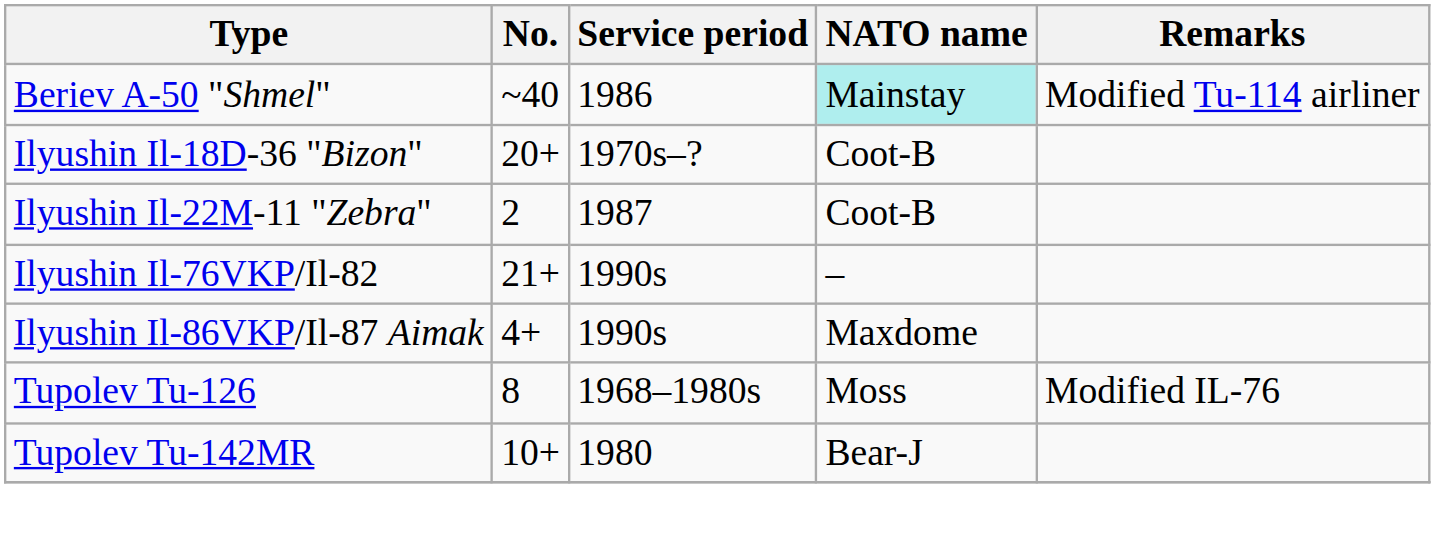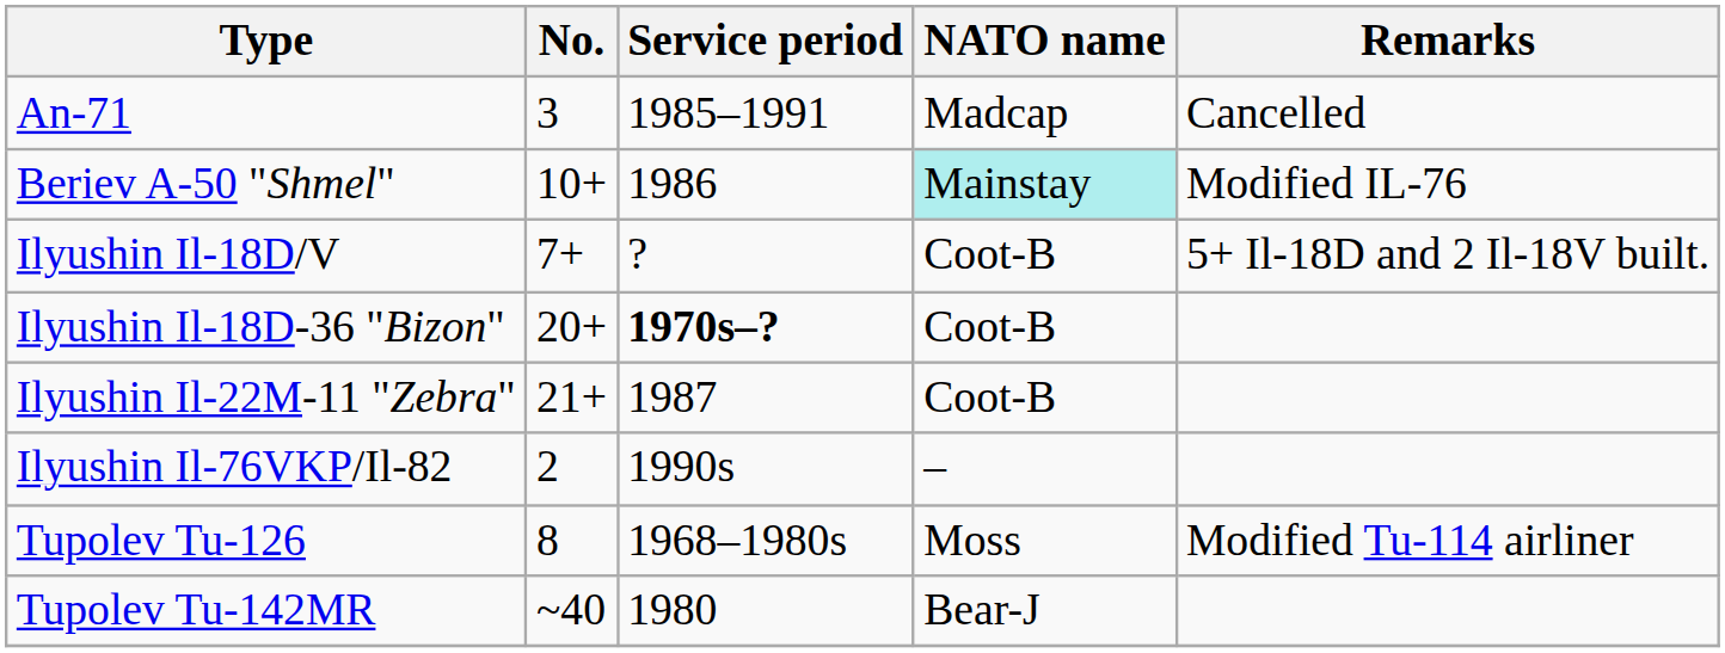 <table class="wikitable sortable">
 <tr>
 <th>Type</th>
 <th>No.</th>
 <th>Service period</th>
 <th>NATO name</th>
 <th>Remarks</th>
 </tr>
 <tr>
+<td><a href='#'>An-71</a></td>
+<td>3</td>
+<td>1985–1991</td>
+<td>Madcap</td>
+<td>Cancelled</td>
+</tr>
+<tr>
 <td><a href='#'>Beriev A-50</a> "<em>Shmel</em>"</td>
-<td>~40</td>
+<td>10+</td>
 <td>1986</td>
 <td style="background: paleturquoise;">Mainstay</td>
-<td>Modified <a href='#'>Tu-114</a> airliner</td>
+<td>Modified IL-76</td>
+</tr>
+<tr>
+<td><a href='#'>Ilyushin Il-18D</a>/V</td>
+<td>7+</td>
+<td>?</td>
+<td>Coot-B</td>
+<td>5+ Il-18D and 2 Il-18V built.</td>
 </tr>
 <tr>
 <td><a href='#'>Ilyushin Il-18D</a>-36 "<em>Bizon</em>"</td>
 <td>20+</td>
-<td>1970s–?</td>
+<td><strong>1970s–?</strong></td>
 <td>Coot-B</td>
 <td></td>
 </tr>
 <tr>
 <td><a href='#'>Ilyushin Il-22M</a>-11 "<em>Zebra</em>"</td>
-<td>2</td>
+<td>21+</td>
 <td>1987</td>
 <td>Coot-B</td>
 <td></td>
 </tr>
 <tr>
 <td><a href='#'>Ilyushin Il-76VKP</a>/Il-82</td>
-<td>21+</td>
+<td>2</td>
 <td>1990s</td>
 <td>–</td>
-<td></td>
-</tr>
-<tr>
-<td><a href='#'>Ilyushin Il-86VKP</a>/Il-87 <em>Aimak</em></td>
-<td>4+</td>
-<td>1990s</td>
-<td>Maxdome</td>
 <td></td>
 </tr>
 <tr>
 <td><a href='#'>Tupolev Tu-126</a></td>
 <td>8</td>
 <td>1968–1980s</td>
 <td>Moss</td>
-<td>Modified IL-76</td>
+<td>Modified <a href='#'>Tu-114</a> airliner</td>
 </tr>
 <tr>
 <td><a href='#'>Tupolev Tu-142MR</a></td>
-<td>10+</td>
+<td>~40</td>
 <td>1980</td>
 <td>Bear-J</td>
 <td></td>
 </tr>
 <tr>
 </tr>
 </table>
